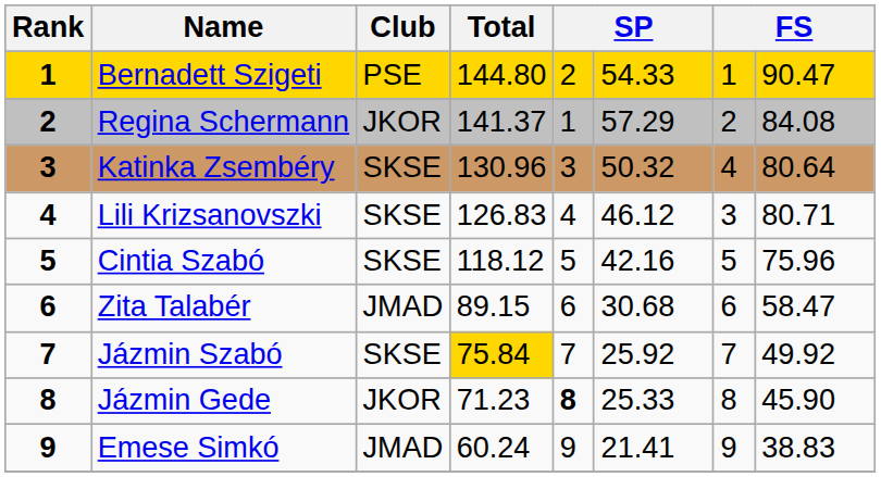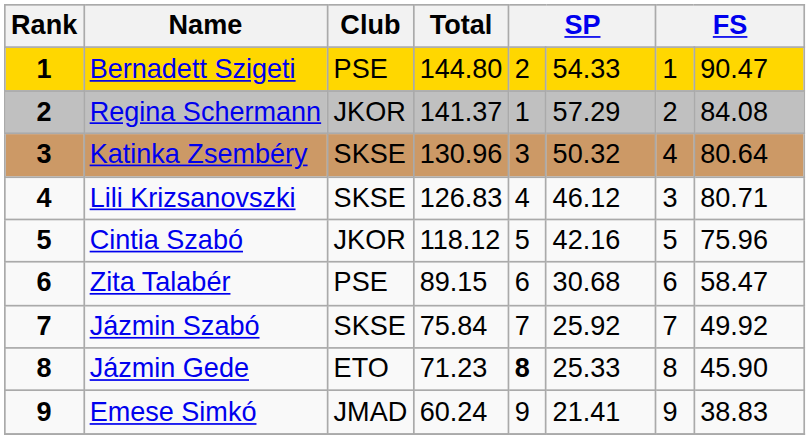 <table class="wikitable sortable">
 <tr>
 <th>Rank</th>
 <th>Name</th>
 <th>Club</th>
 <th>Total</th>
 <th colspan="2" width="80px"><a href='#'>SP</a></th>
 <th colspan="2" width="80px"><a href='#'>FS</a></th>
 </tr>
 <tr bgcolor="gold">
 <td align="center"><strong>1</strong></td>
 <td><a href='#'>Bernadett Szigeti</a></td>
 <td>PSE</td>
 <td>144.80</td>
 <td>2</td>
 <td>54.33</td>
 <td>1</td>
 <td>90.47</td>
 </tr>
 <tr bgcolor="silver">
 <td align="center"><strong>2</strong></td>
 <td><a href='#'>Regina Schermann</a></td>
 <td>JKOR</td>
 <td>141.37</td>
 <td>1</td>
 <td>57.29</td>
 <td>2</td>
 <td>84.08</td>
 </tr>
 <tr bgcolor="cc9966">
 <td align="center"><strong>3</strong></td>
 <td><a href='#'>Katinka Zsembéry</a></td>
 <td>SKSE</td>
 <td>130.96</td>
 <td>3</td>
 <td>50.32</td>
 <td>4</td>
 <td>80.64</td>
 </tr>
 <tr>
 <td align="center"><strong>4</strong></td>
 <td><a href='#'>Lili Krizsanovszki</a></td>
 <td>SKSE</td>
 <td>126.83</td>
 <td>4</td>
 <td>46.12</td>
 <td>3</td>
 <td>80.71</td>
 </tr>
 <tr>
 <td align="center"><strong>5</strong></td>
 <td><a href='#'>Cintia Szabó</a></td>
-<td>SKSE</td>
+<td>JKOR</td>
 <td>118.12</td>
 <td>5</td>
 <td>42.16</td>
 <td>5</td>
 <td>75.96</td>
 </tr>
 <tr>
 <td align="center"><strong>6</strong></td>
 <td><a href='#'>Zita Talabér</a></td>
-<td>JMAD</td>
+<td>PSE</td>
 <td>89.15</td>
 <td>6</td>
 <td>30.68</td>
 <td>6</td>
 <td>58.47</td>
 </tr>
 <tr>
 <td align="center"><strong>7</strong></td>
 <td><a href='#'>Jázmin Szabó</a></td>
 <td>SKSE</td>
-<td style="background: gold;">75.84</td>
+<td>75.84</td>
 <td>7</td>
 <td>25.92</td>
 <td>7</td>
 <td>49.92</td>
 </tr>
 <tr>
 <td align="center"><strong>8</strong></td>
 <td><a href='#'>Jázmin Gede</a></td>
-<td>JKOR</td>
+<td>ETO</td>
 <td>71.23</td>
 <td><strong>8</strong></td>
 <td>25.33</td>
 <td>8</td>
 <td>45.90</td>
 </tr>
 <tr>
 <td align="center"><strong>9</strong></td>
 <td><a href='#'>Emese Simkó</a></td>
 <td>JMAD</td>
 <td>60.24</td>
 <td>9</td>
 <td>21.41</td>
 <td>9</td>
 <td>38.83</td>
 </tr>
 <tr>
 </tr>
 </table>
